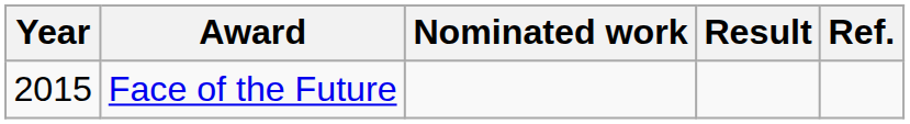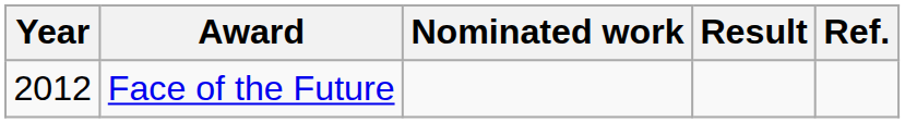 <table class="wikitable">
 <tr>
 <th>Year</th>
 <th>Award</th>
 <th>Nominated work</th>
 <th>Result</th>
 <th>Ref.</th>
 </tr>
 <tr>
-<td>2015</td>
+<td>2012</td>
 <td><a href='#'>Face of the Future</a></td>
 <td></td>
 <td></td>
 <td align="center"></td>
 </tr>
 </table>
